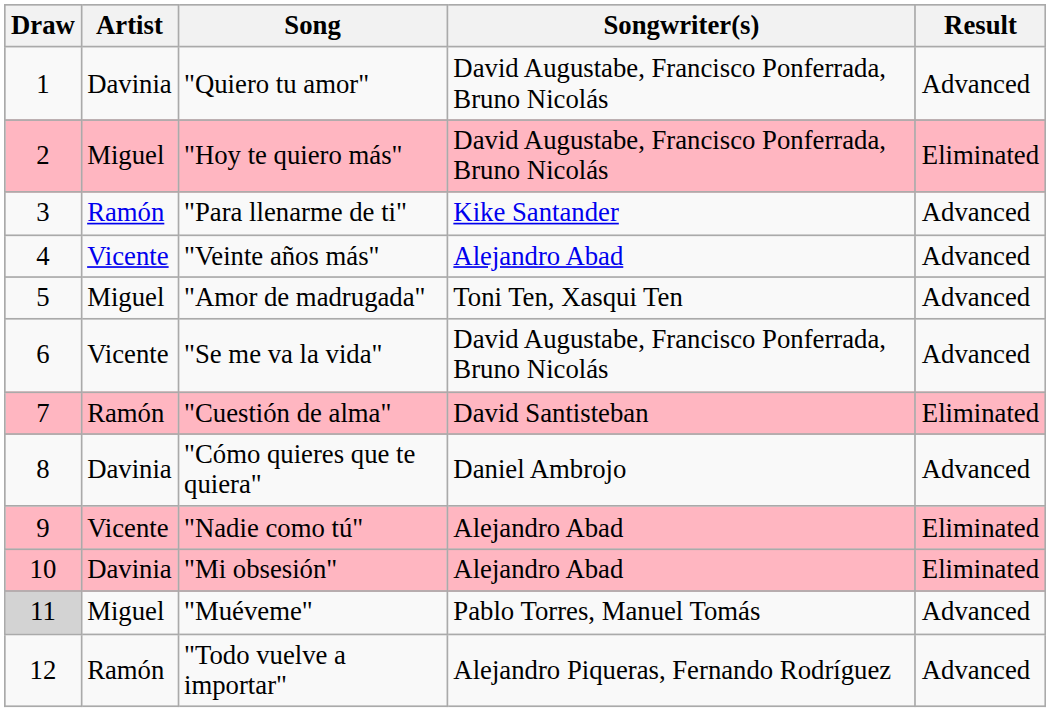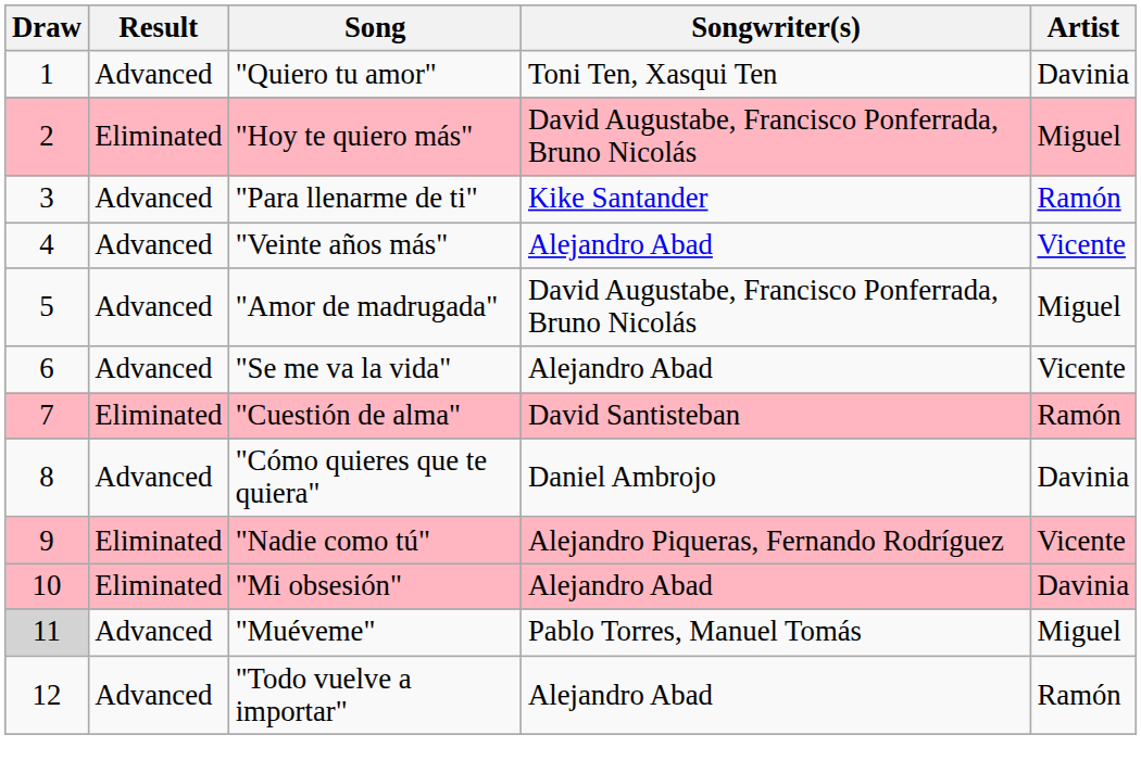 <table class="sortable wikitable" style="margin: 1em auto 1em auto; text-align:center">
 <tr>
 <th>Draw</th>
-<th>Artist</th>
+<th>Result</th>
 <th>Song</th>
 <th>Songwriter(s)</th>
-<th>Result</th>
+<th>Artist</th>
 </tr>
 <tr>
 <td>1</td>
+<td align="left">Advanced</td>
+<td align="left">"Quiero tu amor"</td>
+<td align="left">Toni Ten, Xasqui Ten</td>
 <td align="left">Davinia</td>
-<td align="left">"Quiero tu amor"</td>
-<td align="left">David Augustabe, Francisco Ponferrada, Bruno Nicolás</td>
-<td align="left">Advanced</td>
 </tr>
 <tr style="background:lightpink;">
 <td>2</td>
-<td align="left">Miguel</td>
+<td align="left">Eliminated</td>
 <td align="left">"Hoy te quiero más"</td>
 <td align="left">David Augustabe, Francisco Ponferrada, Bruno Nicolás</td>
-<td align="left">Eliminated</td>
+<td align="left">Miguel</td>
 </tr>
 <tr>
 <td>3</td>
-<td align="left"><a href='#'>Ramón</a></td>
+<td align="left">Advanced</td>
 <td align="left">"Para llenarme de ti"</td>
 <td align="left"><a href='#'>Kike Santander</a></td>
-<td align="left">Advanced</td>
+<td align="left"><a href='#'>Ramón</a></td>
 </tr>
 <tr>
 <td>4</td>
-<td align="left"><a href='#'>Vicente</a></td>
+<td align="left">Advanced</td>
 <td align="left">"Veinte años más"</td>
 <td align="left"><a href='#'>Alejandro Abad</a></td>
-<td align="left">Advanced</td>
+<td align="left"><a href='#'>Vicente</a></td>
 </tr>
 <tr>
 <td>5</td>
+<td align="left">Advanced</td>
+<td align="left">"Amor de madrugada"</td>
+<td align="left">David Augustabe, Francisco Ponferrada, Bruno Nicolás</td>
 <td align="left">Miguel</td>
-<td align="left">"Amor de madrugada"</td>
-<td align="left">Toni Ten, Xasqui Ten</td>
-<td align="left">Advanced</td>
 </tr>
 <tr>
 <td>6</td>
+<td align="left">Advanced</td>
+<td align="left">"Se me va la vida"</td>
+<td align="left">Alejandro Abad</td>
 <td align="left">Vicente</td>
-<td align="left">"Se me va la vida"</td>
-<td align="left">David Augustabe, Francisco Ponferrada, Bruno Nicolás</td>
-<td align="left">Advanced</td>
 </tr>
 <tr style="background:lightpink;">
 <td>7</td>
-<td align="left">Ramón</td>
+<td align="left">Eliminated</td>
 <td align="left">"Cuestión de alma"</td>
 <td align="left">David Santisteban</td>
-<td align="left">Eliminated</td>
+<td align="left">Ramón</td>
 </tr>
 <tr>
 <td>8</td>
-<td align="left">Davinia</td>
+<td align="left">Advanced</td>
 <td align="left">"Cómo quieres que te quiera"</td>
 <td align="left">Daniel Ambrojo</td>
-<td align="left">Advanced</td>
+<td align="left">Davinia</td>
 </tr>
 <tr style="background:lightpink;">
 <td>9</td>
+<td align="left">Eliminated</td>
+<td align="left">"Nadie como tú"</td>
+<td align="left">Alejandro Piqueras, Fernando Rodríguez</td>
 <td align="left">Vicente</td>
-<td align="left">"Nadie como tú"</td>
-<td align="left">Alejandro Abad</td>
-<td align="left">Eliminated</td>
 </tr>
 <tr style="background:lightpink;">
 <td>10</td>
-<td align="left">Davinia</td>
+<td align="left">Eliminated</td>
 <td align="left">"Mi obsesión"</td>
 <td align="left">Alejandro Abad</td>
-<td align="left">Eliminated</td>
+<td align="left">Davinia</td>
 </tr>
 <tr>
 <td style="background: lightgrey;">11</td>
-<td align="left">Miguel</td>
+<td align="left">Advanced</td>
 <td align="left">"Muéveme"</td>
 <td align="left">Pablo Torres, Manuel Tomás</td>
-<td align="left">Advanced</td>
+<td align="left">Miguel</td>
 </tr>
 <tr>
 <td>12</td>
+<td align="left">Advanced</td>
+<td align="left">"Todo vuelve a importar"</td>
+<td align="left">Alejandro Abad</td>
 <td align="left">Ramón</td>
-<td align="left">"Todo vuelve a importar"</td>
-<td align="left">Alejandro Piqueras, Fernando Rodríguez</td>
-<td align="left">Advanced</td>
 </tr>
 </table>
